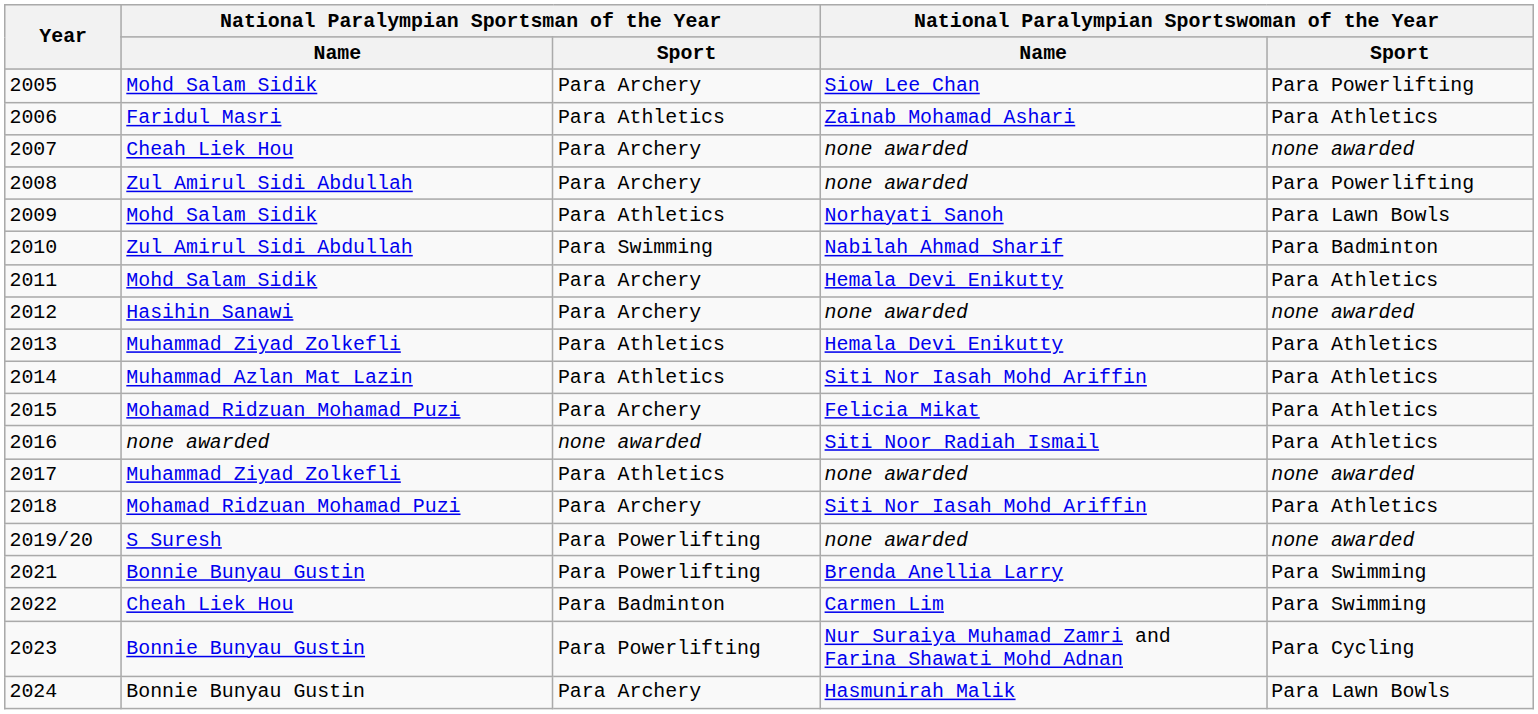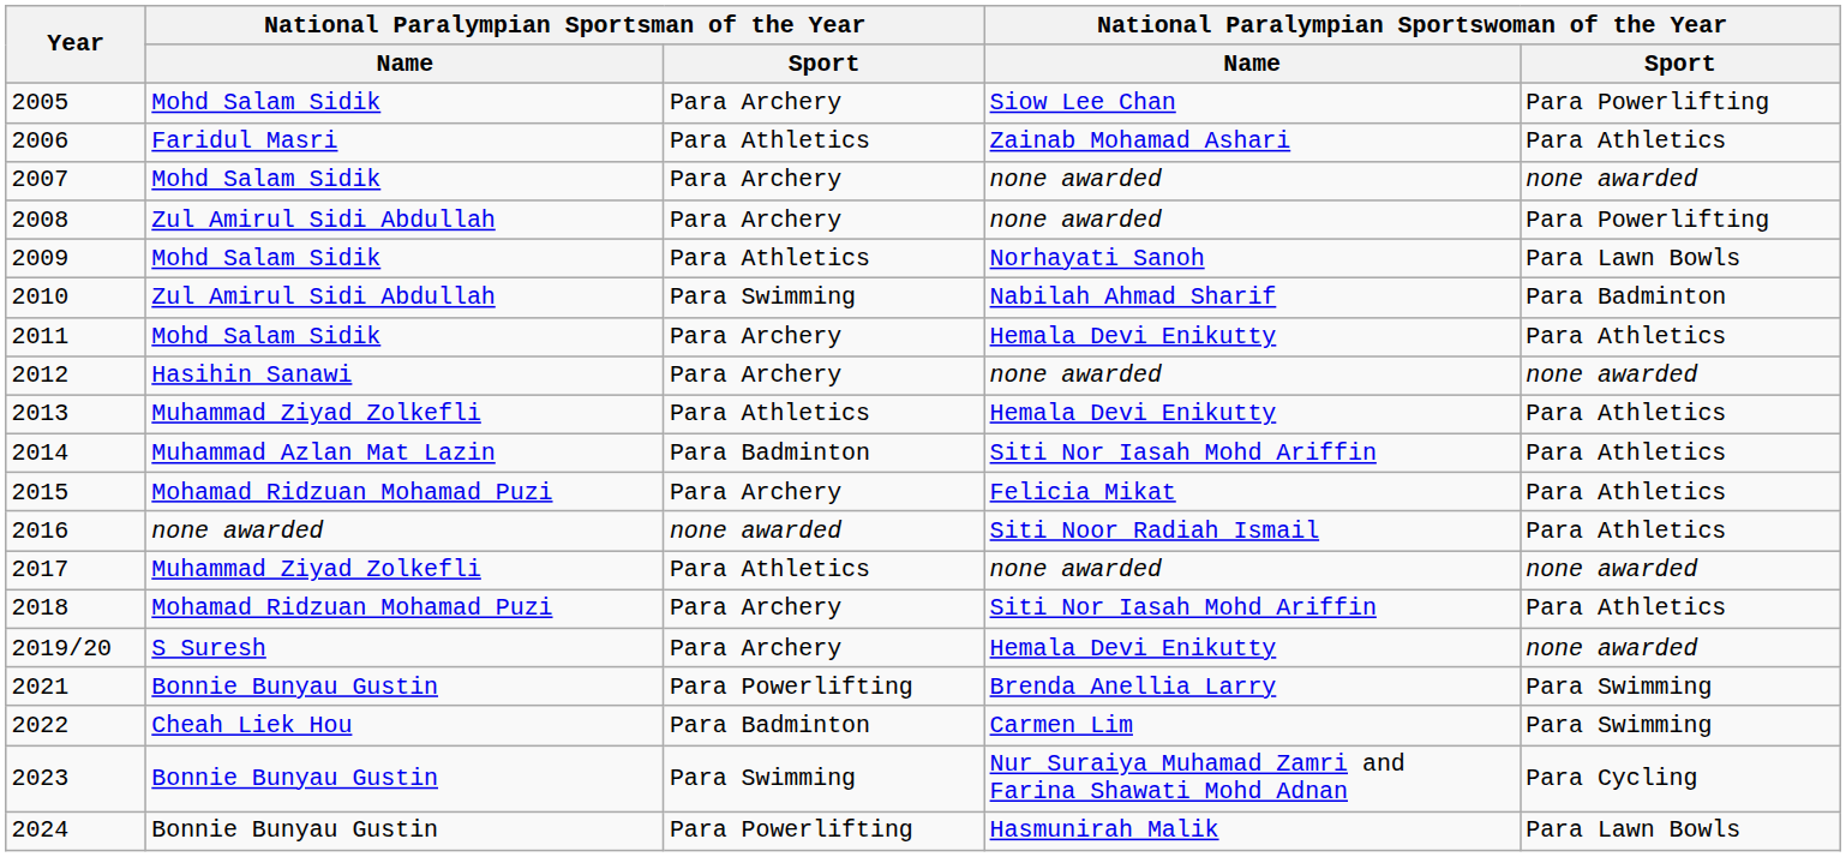 <table class="wikitable sortable" style="text-align:left;" width=1000px>
 <tr>
 <th rowspan=2>Year</th>
 <th colspan=2>National Paralympian Sportsman of the Year</th>
 <th colspan=2>National Paralympian Sportswoman of the Year</th>
 </tr>
 <tr>
 <th>Name</th>
 <th>Sport</th>
 <th>Name</th>
 <th>Sport</th>
 </tr>
 <tr>
 <td>2005</td>
 <td><a href='#'>Mohd Salam Sidik</a></td>
 <td>Para Archery</td>
 <td><a href='#'>Siow Lee Chan</a></td>
 <td>Para Powerlifting</td>
 </tr>
 <tr>
 <td>2006</td>
 <td><a href='#'>Faridul Masri</a></td>
 <td>Para Athletics</td>
 <td><a href='#'>Zainab Mohamad Ashari</a></td>
 <td>Para Athletics</td>
 </tr>
 <tr>
 <td>2007</td>
-<td><a href='#'>Cheah Liek Hou</a></td>
+<td><a href='#'>Mohd Salam Sidik</a></td>
 <td>Para Archery</td>
 <td><em>none awarded</em></td>
 <td><em>none awarded</em></td>
 </tr>
 <tr>
 <td>2008</td>
 <td><a href='#'>Zul Amirul Sidi Abdullah</a></td>
 <td>Para Archery</td>
 <td><em>none awarded</em></td>
 <td>Para Powerlifting</td>
 </tr>
 <tr>
 <td>2009</td>
 <td><a href='#'>Mohd Salam Sidik</a></td>
 <td>Para Athletics</td>
 <td><a href='#'>Norhayati Sanoh</a></td>
 <td>Para Lawn Bowls</td>
 </tr>
 <tr>
 <td>2010</td>
 <td><a href='#'>Zul Amirul Sidi Abdullah</a></td>
 <td>Para Swimming</td>
 <td><a href='#'>Nabilah Ahmad Sharif</a></td>
 <td>Para Badminton</td>
 </tr>
 <tr>
 <td>2011</td>
 <td><a href='#'>Mohd Salam Sidik</a></td>
 <td>Para Archery</td>
 <td><a href='#'>Hemala Devi Enikutty</a></td>
 <td>Para Athletics</td>
 </tr>
 <tr>
 <td>2012</td>
 <td><a href='#'>Hasihin Sanawi</a></td>
 <td>Para Archery</td>
 <td><em>none awarded</em></td>
 <td><em>none awarded</em></td>
 </tr>
 <tr>
 <td>2013</td>
 <td><a href='#'>Muhammad Ziyad Zolkefli</a></td>
 <td>Para Athletics</td>
 <td><a href='#'>Hemala Devi Enikutty</a></td>
 <td>Para Athletics</td>
 </tr>
 <tr>
 <td>2014</td>
 <td><a href='#'>Muhammad Azlan Mat Lazin</a></td>
-<td>Para Athletics</td>
+<td>Para Badminton</td>
 <td><a href='#'>Siti Nor Iasah Mohd Ariffin</a></td>
 <td>Para Athletics</td>
 </tr>
 <tr>
 <td>2015</td>
 <td><a href='#'>Mohamad Ridzuan Mohamad Puzi</a></td>
 <td>Para Archery</td>
 <td><a href='#'>Felicia Mikat</a></td>
 <td>Para Athletics</td>
 </tr>
 <tr>
 <td>2016</td>
 <td><em>none awarded</em></td>
 <td><em>none awarded</em></td>
 <td><a href='#'>Siti Noor Radiah Ismail</a></td>
 <td>Para Athletics</td>
 </tr>
 <tr>
 <td>2017</td>
 <td><a href='#'>Muhammad Ziyad Zolkefli</a></td>
 <td>Para Athletics</td>
 <td><em>none awarded</em></td>
 <td><em>none awarded</em></td>
 </tr>
 <tr>
 <td>2018</td>
 <td><a href='#'>Mohamad Ridzuan Mohamad Puzi</a></td>
 <td>Para Archery</td>
 <td><a href='#'>Siti Nor Iasah Mohd Ariffin</a></td>
 <td>Para Athletics</td>
 </tr>
 <tr>
 <td>2019/20</td>
 <td><a href='#'>S Suresh</a></td>
-<td>Para Powerlifting</td>
-<td><em>none awarded</em></td>
+<td>Para Archery</td>
+<td><a href='#'>Hemala Devi Enikutty</a></td>
 <td><em>none awarded</em></td>
 </tr>
 <tr>
 <td>2021</td>
 <td><a href='#'>Bonnie Bunyau Gustin</a></td>
 <td>Para Powerlifting</td>
 <td><a href='#'>Brenda Anellia Larry</a></td>
 <td>Para Swimming</td>
 </tr>
 <tr>
 <td>2022</td>
 <td><a href='#'>Cheah Liek Hou</a></td>
 <td>Para Badminton</td>
 <td><a href='#'>Carmen Lim</a></td>
 <td>Para Swimming</td>
 </tr>
 <tr>
 <td>2023</td>
 <td><a href='#'>Bonnie Bunyau Gustin</a></td>
-<td>Para Powerlifting</td>
+<td>Para Swimming</td>
 <td><a href='#'>Nur Suraiya Muhamad Zamri</a> and <br><a href='#'>Farina Shawati Mohd Adnan</a></td>
 <td>Para Cycling</td>
 </tr>
 <tr>
 <td>2024</td>
 <td>Bonnie Bunyau Gustin</td>
-<td>Para Archery</td>
+<td>Para Powerlifting</td>
 <td><a href='#'>Hasmunirah Malik</a></td>
 <td>Para Lawn Bowls</td>
 </tr>
 </table>
